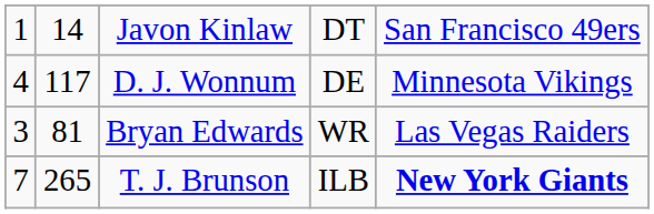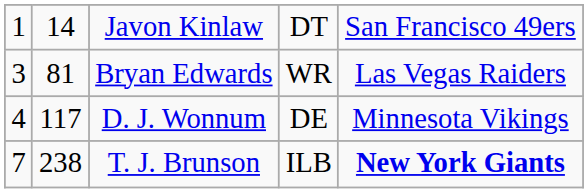 <table class="wikitable" style="text-align:center">
 <tr>
 <td>1</td>
 <td>14</td>
 <td><a href='#'>Javon Kinlaw</a></td>
 <td>DT</td>
 <td><a href='#'>San Francisco 49ers</a></td>
 </tr>
 <tr>
+<td>3</td>
+<td>81</td>
+<td><a href='#'>Bryan Edwards</a></td>
+<td>WR</td>
+<td><a href='#'>Las Vegas Raiders</a></td>
+</tr>
+<tr>
 <td>4</td>
 <td>117</td>
 <td><a href='#'>D. J. Wonnum</a></td>
 <td>DE</td>
 <td><a href='#'>Minnesota Vikings</a></td>
 </tr>
 <tr>
-<td>3</td>
-<td>81</td>
-<td><a href='#'>Bryan Edwards</a></td>
-<td>WR</td>
-<td><a href='#'>Las Vegas Raiders</a></td>
-</tr>
-<tr>
 <td>7</td>
-<td>265</td>
+<td>238</td>
 <td><a href='#'>T. J. Brunson</a></td>
 <td>ILB</td>
 <td><strong><a href='#'>New York Giants</a></strong></td>
 </tr>
 </table>
